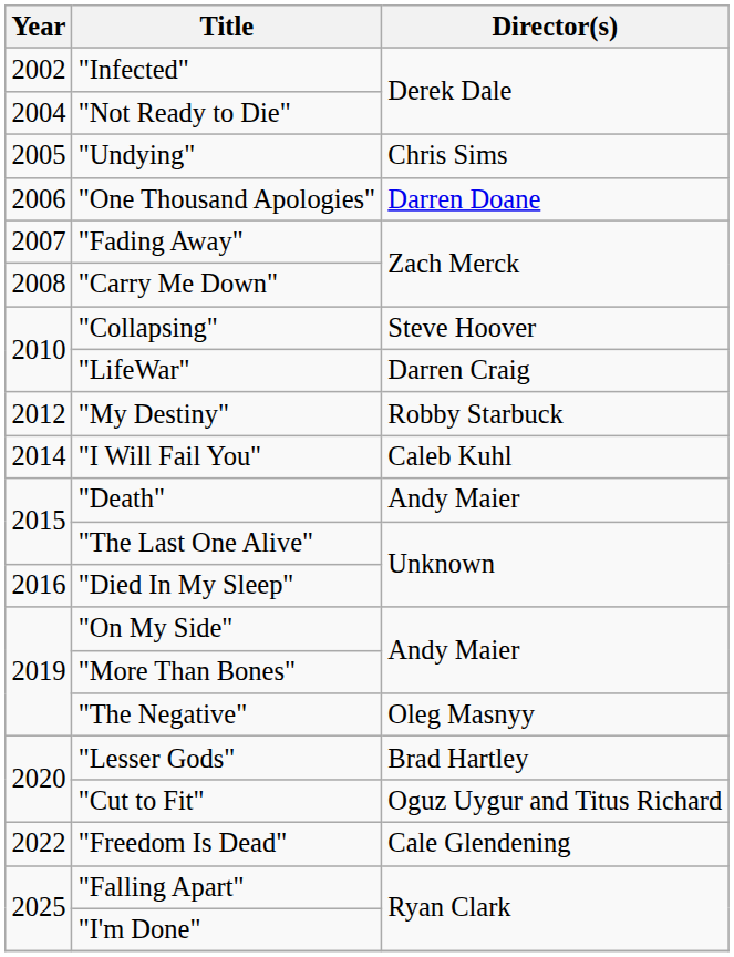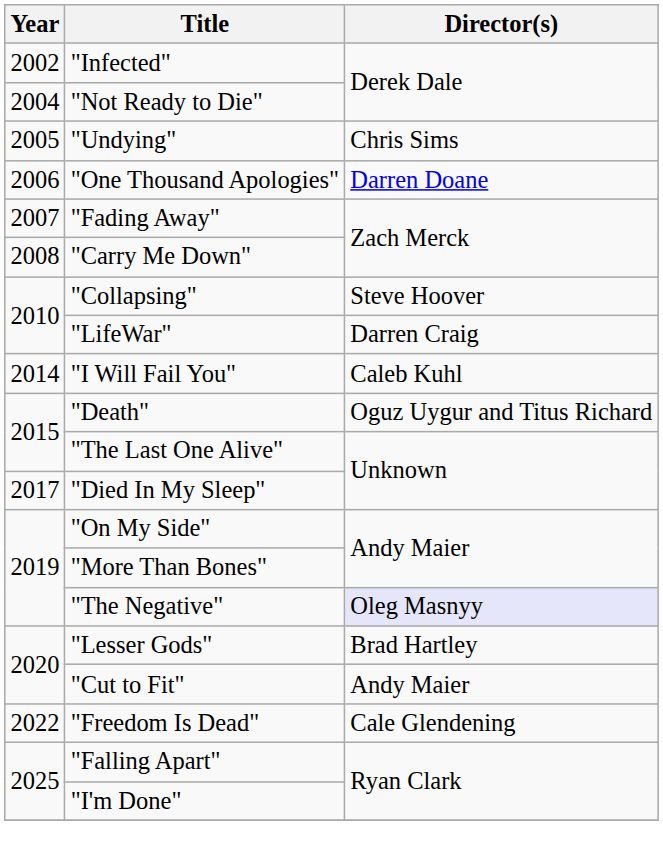 <table class=wikitable>
 <tr>
 <th>Year</th>
 <th>Title</th>
 <th>Director(s)</th>
 </tr>
 <tr>
 <td>2002</td>
 <td>"Infected"</td>
 <td rowspan="2">Derek Dale</td>
 </tr>
 <tr>
 <td>2004</td>
 <td>"Not Ready to Die"</td>
 </tr>
 <tr>
 <td>2005</td>
 <td>"Undying"</td>
 <td>Chris Sims</td>
 </tr>
 <tr>
 <td>2006</td>
 <td>"One Thousand Apologies"</td>
 <td><a href='#'>Darren Doane</a></td>
 </tr>
 <tr>
 <td>2007</td>
 <td>"Fading Away"</td>
 <td rowspan=2>Zach Merck</td>
 </tr>
 <tr>
 <td>2008</td>
 <td>"Carry Me Down"</td>
 </tr>
 <tr>
 <td rowspan=2>2010</td>
 <td>"Collapsing"</td>
 <td>Steve Hoover</td>
 </tr>
 <tr>
 <td>"LifeWar"</td>
 <td>Darren Craig</td>
 </tr>
 <tr>
-<td>2012</td>
-<td>"My Destiny"</td>
-<td>Robby Starbuck</td>
-</tr>
-<tr>
 <td>2014</td>
 <td>"I Will Fail You"</td>
 <td>Caleb Kuhl</td>
 </tr>
 <tr>
 <td rowspan="2">2015</td>
 <td>"Death"</td>
-<td>Andy Maier</td>
+<td>Oguz Uygur and Titus Richard</td>
 </tr>
 <tr>
 <td>"The Last One Alive"</td>
 <td rowspan="2">Unknown</td>
 </tr>
 <tr>
-<td>2016</td>
+<td>2017</td>
 <td>"Died In My Sleep"</td>
 </tr>
 <tr>
 <td rowspan="3">2019</td>
 <td>"On My Side"</td>
 <td rowspan="2">Andy Maier</td>
 </tr>
 <tr>
 <td>"More Than Bones"</td>
 </tr>
 <tr>
 <td>"The Negative"</td>
-<td>Oleg Masnyy</td>
+<td style="background: lavender;">Oleg Masnyy</td>
 </tr>
 <tr>
 <td rowspan="2">2020</td>
 <td>"Lesser Gods"</td>
 <td>Brad Hartley</td>
 </tr>
 <tr>
 <td>"Cut to Fit"</td>
-<td>Oguz Uygur and Titus Richard</td>
+<td>Andy Maier</td>
 </tr>
 <tr>
 <td>2022</td>
 <td>"Freedom Is Dead"</td>
 <td>Cale Glendening</td>
 </tr>
 <tr>
 <td rowspan="2">2025</td>
 <td>"Falling Apart"</td>
 <td rowspan="2">Ryan Clark</td>
 </tr>
 <tr>
 <td>"I'm Done"</td>
 </tr>
 <tr>
 </tr>
 </table>
